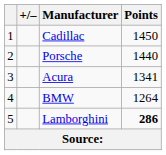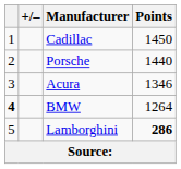 <table class="wikitable" style="font-size: 95%;">
 <tr>
 <th scope="col"></th>
 <th scope="col">+/–</th>
 <th scope="col">Manufacturer</th>
 <th scope="col">Points</th>
 </tr>
 <tr>
 <td align=center>1</td>
 <td align=left></td>
 <td> <a href='#'>Cadillac</a></td>
 <td align=right>1450</td>
 </tr>
 <tr>
 <td align=center>2</td>
 <td align=left></td>
 <td> <a href='#'>Porsche</a></td>
 <td align=right>1440</td>
 </tr>
 <tr>
 <td align=center>3</td>
 <td align="left"></td>
 <td> <a href='#'>Acura</a></td>
-<td align=right>1341</td>
+<td align=right>1346</td>
 </tr>
 <tr>
-<td align=center>4</td>
+<td align=center><strong>4</strong></td>
 <td align="left"></td>
 <td> <a href='#'>BMW</a></td>
 <td align=right>1264</td>
 </tr>
 <tr>
 <td align=center>5</td>
 <td align=left></td>
 <td> <a href='#'>Lamborghini</a></td>
 <td align=right><strong>286</strong></td>
 </tr>
 <tr>
 <th colspan=5>Source:</th>
 </tr>
 </table>
